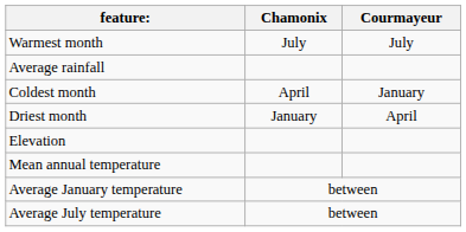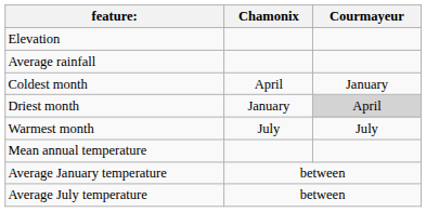 <table class="wikitable" style="float: right; margin-left: 2em; width: 50%; font-size: 90%; text-align:center" cellspacing="3">
 <tr>
 <th>feature:</th>
 <th>Chamonix</th>
 <th>Courmayeur</th>
 </tr>
 <tr>
-<td align=left>Warmest month</td>
-<td>July</td>
-<td>July</td>
+<td align=left>Elevation</td>
+<td></td>
+<td></td>
 </tr>
 <tr>
 <td align=left>Average rainfall</td>
 <td></td>
 <td></td>
 </tr>
 <tr>
 <td align=left>Coldest month</td>
 <td>April</td>
 <td>January</td>
 </tr>
 <tr>
 <td align=left>Driest month</td>
 <td>January</td>
-<td>April</td>
+<td style="background: lightgrey;">April</td>
 </tr>
 <tr>
-<td align=left>Elevation</td>
-<td></td>
-<td></td>
+<td align=left>Warmest month</td>
+<td>July</td>
+<td>July</td>
 </tr>
 <tr>
 <td align=left>Mean annual temperature</td>
 <td></td>
 <td></td>
 </tr>
 <tr>
 <td align=left>Average January temperature</td>
 <td colspan="2">between </td>
 </tr>
 <tr>
 <td align=left>Average July temperature</td>
 <td colspan="2">between </td>
 </tr>
 </table>
